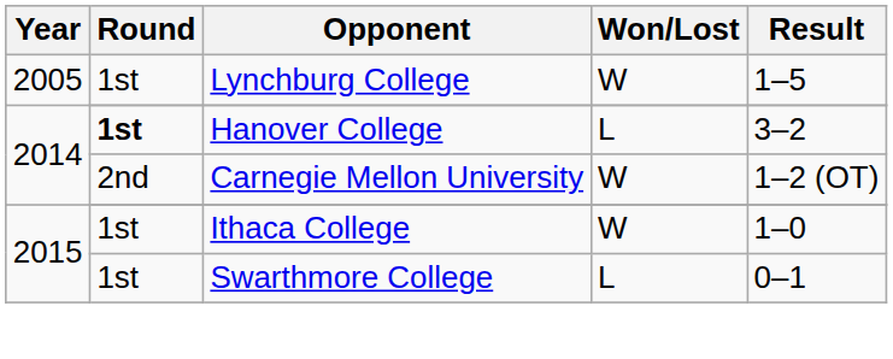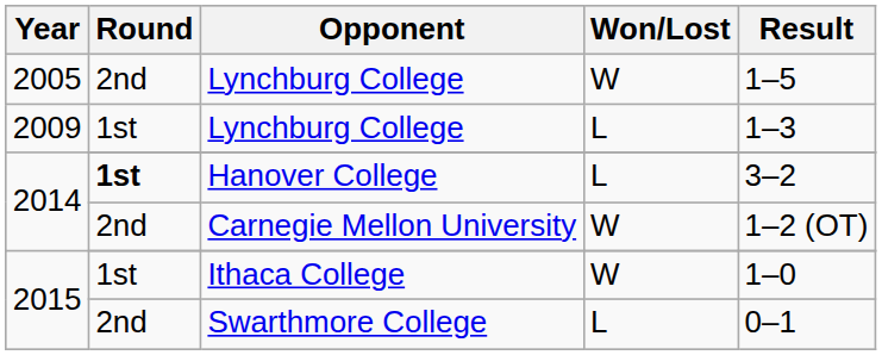 <table class=wikitable>
 <tr>
 <th>Year</th>
 <th>Round</th>
 <th>Opponent</th>
 <th>Won/Lost</th>
 <th>Result</th>
 </tr>
 <tr>
 <td>2005</td>
-<td>1st</td>
+<td>2nd</td>
 <td><a href='#'>Lynchburg College</a></td>
 <td>W</td>
 <td>1–5</td>
+</tr>
+<tr>
+<td>2009</td>
+<td>1st</td>
+<td><a href='#'>Lynchburg College</a></td>
+<td>L</td>
+<td>1–3</td>
 </tr>
 <tr>
 <td rowspan=3>2014</td>
 </tr>
 <tr>
 <td><strong>1st</strong></td>
 <td><a href='#'>Hanover College</a></td>
 <td>L</td>
 <td>3–2</td>
 </tr>
 <tr>
 <td>2nd</td>
 <td><a href='#'>Carnegie Mellon University</a></td>
 <td>W</td>
 <td>1–2 (OT)</td>
 </tr>
 <tr>
 <td rowspan=3>2015</td>
 </tr>
 <tr>
 <td>1st</td>
 <td><a href='#'>Ithaca College</a></td>
 <td>W</td>
 <td>1–0</td>
 </tr>
 <tr>
-<td>1st</td>
+<td>2nd</td>
 <td><a href='#'>Swarthmore College</a></td>
 <td>L</td>
 <td>0–1</td>
 </tr>
 </table>
